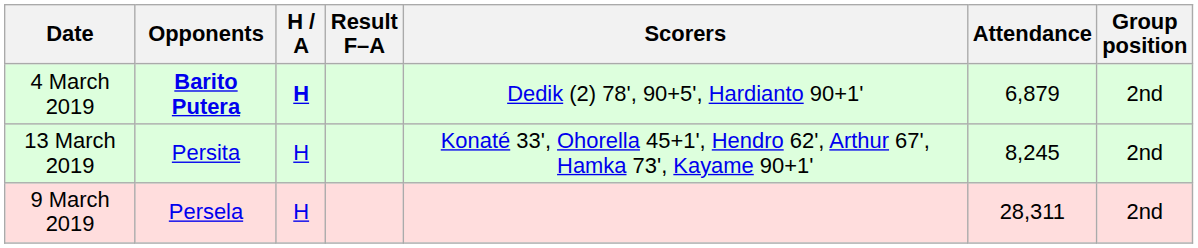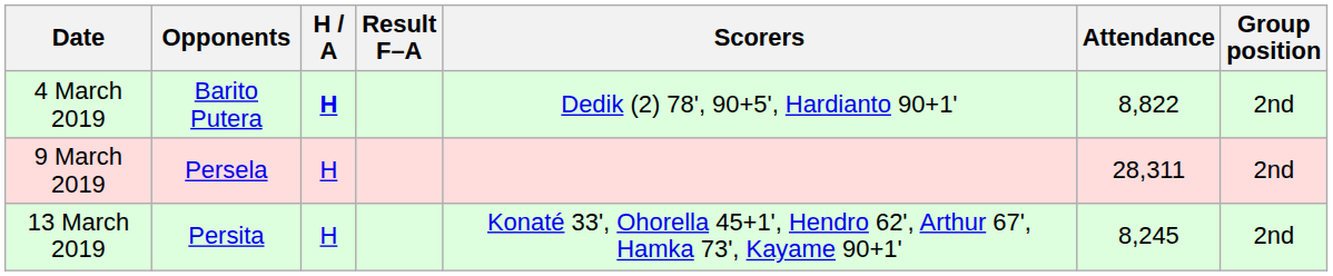 <table class="wikitable" style="text-align:center">
 <tr>
 <th>Date</th>
 <th>Opponents</th>
 <th>H / A</th>
 <th>Result<br>F–A</th>
 <th>Scorers</th>
 <th>Attendance</th>
 <th>Group<br>position</th>
 </tr>
 <tr style="background:#ddffdd">
 <td>4 March 2019</td>
-<td><strong><a href='#'>Barito Putera</a></strong></td>
+<td><a href='#'>Barito Putera</a></td>
 <td><strong><a href='#'>H</a></strong></td>
 <td></td>
 <td><a href='#'>Dedik</a> (2) 78', 90+5', <a href='#'>Hardianto</a> 90+1'</td>
-<td>6,879</td>
+<td>8,822</td>
+<td>2nd</td>
+</tr>
+<tr style="background:#ffdddd">
+<td>9 March 2019</td>
+<td><a href='#'>Persela</a></td>
+<td><a href='#'>H</a></td>
+<td></td>
+<td></td>
+<td>28,311</td>
 <td>2nd</td>
 </tr>
 <tr style="background:#ddffdd">
 <td>13 March 2019</td>
 <td><a href='#'>Persita</a></td>
 <td><a href='#'>H</a></td>
 <td></td>
 <td><a href='#'>Konaté</a> 33', <a href='#'>Ohorella</a> 45+1', <a href='#'>Hendro</a> 62', <a href='#'>Arthur</a> 67', <a href='#'>Hamka</a> 73', <a href='#'>Kayame</a> 90+1'</td>
 <td>8,245</td>
 <td>2nd</td>
 </tr>
-<tr style="background:#ffdddd">
-<td>9 March 2019</td>
-<td><a href='#'>Persela</a></td>
-<td><a href='#'>H</a></td>
-<td></td>
-<td></td>
-<td>28,311</td>
-<td>2nd</td>
-</tr>
 </table>
